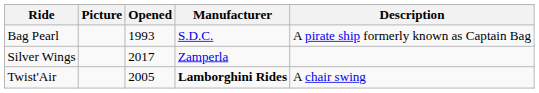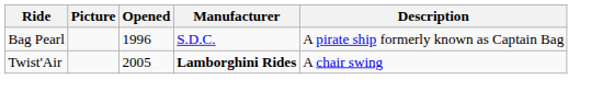 <table class="wikitable sortable">
 <tr>
 <th>Ride</th>
 <th>Picture</th>
 <th>Opened</th>
 <th>Manufacturer</th>
 <th>Description</th>
 </tr>
 <tr>
 <td>Bag Pearl</td>
 <td> </td>
-<td>1993</td>
+<td>1996</td>
 <td><a href='#'>S.D.C.</a></td>
 <td>A <a href='#'>pirate ship</a> formerly known as Captain Bag</td>
-</tr>
-<tr>
-<td>Silver Wings</td>
-<td> </td>
-<td>2017</td>
-<td><a href='#'>Zamperla</a></td>
-<td></td>
 </tr>
 <tr>
 <td>Twist'Air</td>
 <td> </td>
 <td>2005</td>
 <td><strong>Lamborghini Rides</strong></td>
 <td>A <a href='#'>chair swing</a></td>
 </tr>
 </table>
